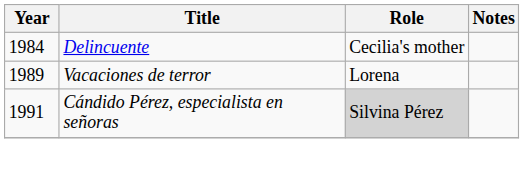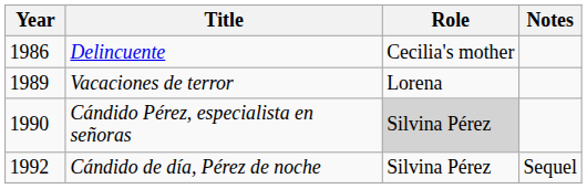 <table class="wikitable sortable">
 <tr>
 <th width="42">Year</th>
 <th width="250">Title</th>
 <th>Role</th>
 <th class="unsortable">Notes</th>
 </tr>
 <tr>
-<td>1984</td>
+<td>1986</td>
 <td><em><a href='#'>Delincuente</a></em></td>
 <td>Cecilia's mother</td>
 <td></td>
 </tr>
 <tr>
 <td>1989</td>
 <td><em>Vacaciones de terror</em></td>
 <td>Lorena</td>
 <td></td>
 </tr>
 <tr>
-<td>1991</td>
+<td>1990</td>
 <td><em>Cándido Pérez, especialista en señoras </em></td>
 <td style="background: lightgrey;">Silvina Pérez</td>
 <td></td>
 </tr>
 <tr>
+<td>1992</td>
+<td><em>Cándido de día, Pérez de noche</em></td>
+<td>Silvina Pérez</td>
+<td>Sequel</td>
+</tr>
+<tr>
 </tr>
 </table>
